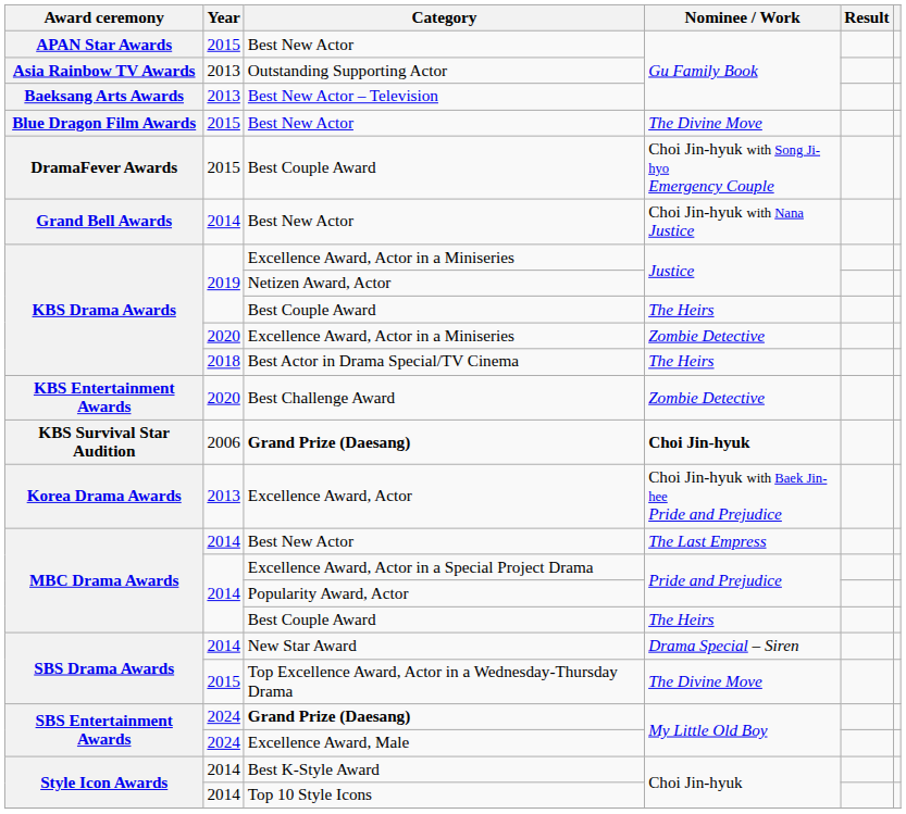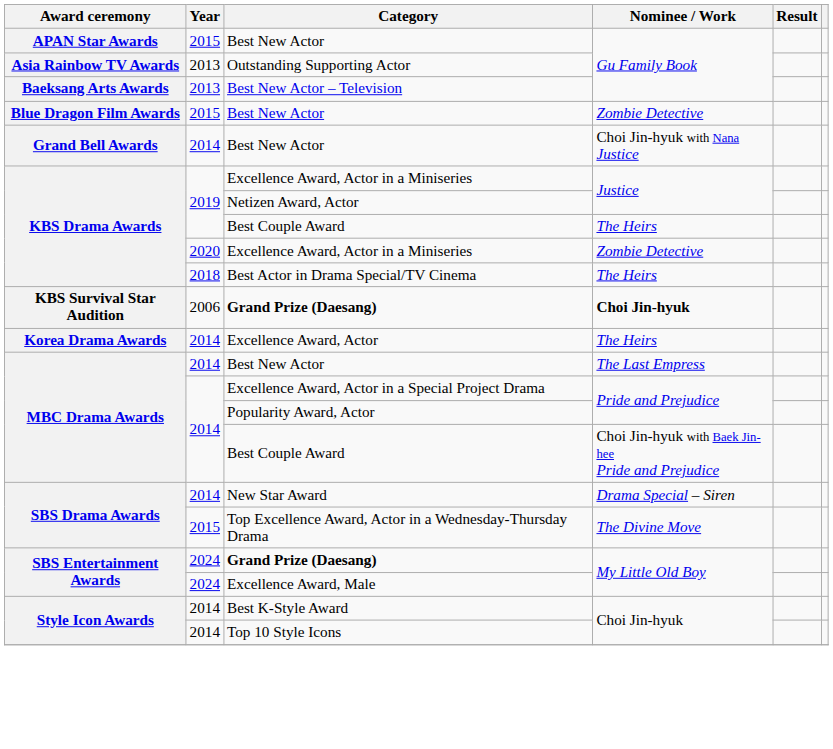 <table class="wikitable plainrowheaders sortable">
 <tr>
 <th scope="col">Award ceremony</th>
 <th scope="col">Year</th>
 <th scope="col">Category</th>
 <th scope="col">Nominee / Work</th>
 <th scope="col">Result</th>
 <th scope="col" class="unsortable"></th>
 </tr>
 <tr>
 <th scope="row"  rowspan="1"><a href='#'>APAN Star Awards</a></th>
 <td style="text-align:center" rowspan="1"><a href='#'>2015</a></td>
 <td>Best New Actor</td>
 <td rowspan="3"><em><a href='#'>Gu Family Book</a></em></td>
 <td></td>
 <td style="text-align:center"></td>
 </tr>
 <tr>
 <th scope="row"  rowspan="1"><a href='#'>Asia Rainbow TV Awards</a></th>
 <td style="text-align:center">2013</td>
 <td>Outstanding Supporting Actor</td>
 <td></td>
 <td style="text-align:center"></td>
 </tr>
 <tr>
 <th scope="row"  rowspan="1"><a href='#'>Baeksang Arts Awards</a></th>
 <td style="text-align:center"><a href='#'>2013</a></td>
 <td><a href='#'>Best New Actor – Television</a></td>
 <td></td>
 <td style="text-align:center"></td>
 </tr>
 <tr>
 <th scope="row"  rowspan="1"><a href='#'>Blue Dragon Film Awards</a></th>
 <td style="text-align:center"><a href='#'>2015</a></td>
 <td><a href='#'>Best New Actor</a></td>
-<td><em><a href='#'>The Divine Move</a></em></td>
-<td></td>
-<td></td>
-</tr>
-<tr>
-<th scope="row"  rowspan="1">DramaFever Awards</th>
-<td style="text-align:center">2015</td>
-<td>Best Couple Award</td>
-<td>Choi Jin-hyuk <small>with <a href='#'>Song Ji-hyo</a></small><br> <em><a href='#'>Emergency Couple</a></em></td>
+<td><em><a href='#'>Zombie Detective</a></em></td>
 <td></td>
 <td></td>
 </tr>
 <tr>
 <th scope="row"  rowspan="1"><a href='#'>Grand Bell Awards</a></th>
 <td style="text-align:center"><a href='#'>2014</a></td>
 <td rowspan=1>Best New Actor</td>
 <td>Choi Jin-hyuk <small>with <a href='#'>Nana</a></small><br><em><a href='#'>Justice</a></em></td>
 <td></td>
 <td></td>
 </tr>
 <tr>
 <th scope="row"  rowspan="5"><a href='#'>KBS Drama Awards</a></th>
 <td style="text-align:center" rowspan=3><a href='#'>2019</a></td>
 <td>Excellence Award, Actor in a Miniseries</td>
 <td rowspan=2><em><a href='#'>Justice</a></em></td>
 <td></td>
 <td></td>
 </tr>
 <tr>
 <td>Netizen Award, Actor</td>
 <td></td>
 <td></td>
 </tr>
 <tr>
 <td>Best Couple Award</td>
 <td><em><a href='#'>The Heirs</a></em></td>
 <td></td>
 <td></td>
 </tr>
 <tr>
 <td style="text-align:center"><a href='#'>2020</a></td>
 <td>Excellence Award, Actor in a Miniseries</td>
 <td rowspan=1><em><a href='#'>Zombie Detective</a></em></td>
 <td></td>
 <td></td>
 </tr>
 <tr>
 <td style="text-align:center"><a href='#'>2018</a></td>
 <td>Best Actor in Drama Special/TV Cinema</td>
 <td><em><a href='#'>The Heirs</a></em></td>
 <td></td>
 <td style="text-align:center"></td>
 </tr>
 <tr>
-<th scope="row"  rowspan="1"><a href='#'>KBS Entertainment Awards</a></th>
-<td style="text-align:center"><a href='#'>2020</a></td>
-<td>Best Challenge Award</td>
-<td><em><a href='#'>Zombie Detective</a></em></td>
-<td></td>
-<td style="text-align:center"></td>
-</tr>
-<tr>
 <th scope="row"  rowspan="1">KBS Survival Star Audition</th>
 <td style="text-align:center">2006</td>
 <td><strong>Grand Prize (Daesang)</strong></td>
 <td><strong>Choi Jin-hyuk</strong></td>
 <td></td>
 <td></td>
 </tr>
 <tr>
 <th scope="row"  rowspan="1"><a href='#'>Korea Drama Awards</a></th>
-<td style="text-align:center"><a href='#'>2013</a></td>
+<td style="text-align:center"><a href='#'>2014</a></td>
 <td>Excellence Award, Actor</td>
-<td>Choi Jin-hyuk <small>with <a href='#'>Baek Jin-hee</a></small><br><em><a href='#'>Pride and Prejudice</a></em></td>
+<td><em><a href='#'>The Heirs</a></em></td>
 <td></td>
 <td></td>
 </tr>
 <tr>
 <th scope="row"  rowspan="4"><a href='#'>MBC Drama Awards</a></th>
 <td style="text-align:center"><a href='#'>2014</a></td>
 <td>Best New Actor</td>
 <td><em><a href='#'>The Last Empress</a></em></td>
 <td></td>
 <td></td>
 </tr>
 <tr>
 <td style="text-align:center" rowspan=3><a href='#'>2014</a></td>
 <td>Excellence Award, Actor in a Special Project Drama</td>
 <td rowspan=2><em><a href='#'>Pride and Prejudice</a></em></td>
 <td></td>
 <td style="text-align:center"></td>
 </tr>
 <tr>
 <td>Popularity Award, Actor</td>
 <td></td>
 <td></td>
 </tr>
 <tr>
 <td>Best Couple Award</td>
-<td><em><a href='#'>The Heirs</a></em></td>
+<td>Choi Jin-hyuk <small>with <a href='#'>Baek Jin-hee</a></small><br><em><a href='#'>Pride and Prejudice</a></em></td>
 <td></td>
 <td></td>
 </tr>
 <tr>
 <th scope="row"  rowspan="2"><a href='#'>SBS Drama Awards</a></th>
 <td style="text-align:center"><a href='#'>2014</a></td>
 <td>New Star Award</td>
 <td rowspan=1><em><a href='#'>Drama Special</a> – Siren</em></td>
 <td></td>
 <td style="text-align:center"></td>
 </tr>
 <tr>
 <td style="text-align:center"><a href='#'>2015</a></td>
 <td>Top Excellence Award, Actor in a Wednesday-Thursday Drama</td>
 <td><em><a href='#'>The Divine Move</a></em></td>
 <td></td>
 <td style="text-align:center"></td>
 </tr>
 <tr>
 <th scope="row"  rowspan="2"><a href='#'>SBS Entertainment Awards</a></th>
 <td style="text-align:center"><a href='#'>2024</a></td>
 <td><strong>Grand Prize (Daesang)</strong> </td>
 <td rowspan="2"><em><a href='#'>My Little Old Boy</a></em></td>
 <td></td>
 <td style="text-align:center"></td>
 </tr>
 <tr>
 <td style="text-align:center"><a href='#'>2024</a></td>
 <td>Excellence Award, Male</td>
 <td></td>
 <td style="text-align:center"></td>
 </tr>
 <tr>
 <th scope="row"  rowspan="2"><a href='#'>Style Icon Awards</a></th>
 <td style="text-align:center">2014</td>
 <td>Best K-Style Award</td>
 <td rowspan="2">Choi Jin-hyuk</td>
 <td></td>
 <td style="text-align:center"></td>
 </tr>
 <tr>
 <td style="text-align:center">2014</td>
 <td>Top 10 Style Icons</td>
 <td></td>
 <td></td>
 </tr>
 <tr>
 </tr>
 </table>
